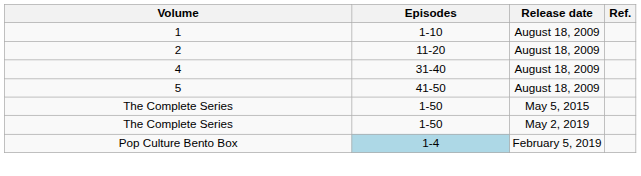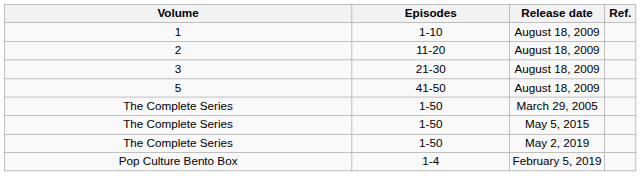 <table class="wikitable" style="text-align: center; width: 98%;">
 <tr>
 <th colspan="1">Volume</th>
 <th width="25%">Episodes</th>
 <th width="15%">Release date</th>
 <th width="5%">Ref.</th>
 </tr>
 <tr>
 <td>1</td>
 <td>1-10</td>
 <td>August 18, 2009</td>
 <td></td>
 </tr>
 <tr>
 <td>2</td>
 <td>11-20</td>
 <td>August 18, 2009</td>
 <td></td>
 </tr>
 <tr>
-<td>4</td>
-<td>31-40</td>
+<td>3</td>
+<td>21-30</td>
 <td>August 18, 2009</td>
 <td></td>
 </tr>
 <tr>
 <td>5</td>
 <td>41-50</td>
 <td>August 18, 2009</td>
+<td></td>
+</tr>
+<tr>
+<td>The Complete Series</td>
+<td>1-50</td>
+<td>March 29, 2005</td>
 <td></td>
 </tr>
 <tr>
 <td>The Complete Series</td>
 <td>1-50</td>
 <td>May 5, 2015</td>
 <td></td>
 </tr>
 <tr>
 <td>The Complete Series</td>
 <td>1-50</td>
 <td>May 2, 2019</td>
 <td></td>
 </tr>
 <tr>
 <td>Pop Culture Bento Box</td>
-<td style="background: lightblue;">1-4</td>
+<td>1-4</td>
 <td>February 5, 2019</td>
 <td></td>
 </tr>
 </table>
